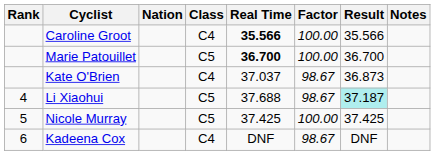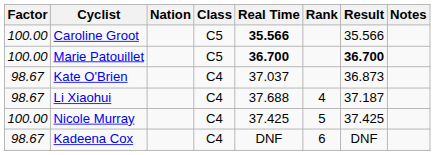 <table class="wikitable sortable" style="text-align:center;">
 <tr>
-<th>Rank</th>
+<th>Factor</th>
 <th>Cyclist</th>
 <th>Nation</th>
 <th>Class</th>
 <th>Real Time</th>
-<th>Factor</th>
+<th>Rank</th>
 <th>Result</th>
 <th>Notes</th>
 </tr>
 <tr>
-<td></td>
+<td><em>100.00</em></td>
 <td align=left><a href='#'>Caroline Groot</a></td>
 <td align=left></td>
-<td>C4</td>
+<td>C5</td>
 <td><strong>35.566</strong></td>
-<td><em>100.00</em></td>
+<td></td>
 <td>35.566</td>
 <td></td>
 </tr>
 <tr>
-<td></td>
+<td><em>100.00</em></td>
 <td align=left><a href='#'>Marie Patouillet</a></td>
 <td align=left></td>
 <td>C5</td>
 <td><strong>36.700</strong></td>
-<td><em>100.00</em></td>
-<td>36.700</td>
+<td></td>
+<td><strong>36.700</strong></td>
 <td></td>
 </tr>
 <tr>
-<td></td>
+<td><em>98.67</em></td>
 <td align=left><a href='#'>Kate O'Brien</a></td>
 <td align=left></td>
 <td>C4</td>
 <td>37.037</td>
-<td><em>98.67</em></td>
+<td></td>
 <td>36.873</td>
 <td></td>
 </tr>
 <tr>
-<td>4</td>
+<td><em>98.67</em></td>
 <td align=left><a href='#'>Li Xiaohui</a></td>
 <td align=left></td>
-<td>C5</td>
+<td>C4</td>
 <td>37.688</td>
-<td><em>98.67</em></td>
-<td style="background: paleturquoise;">37.187</td>
+<td>4</td>
+<td>37.187</td>
 <td></td>
 </tr>
 <tr>
-<td>5</td>
+<td><em>100.00</em></td>
 <td align=left><a href='#'>Nicole Murray</a></td>
 <td align=left></td>
-<td>C5</td>
+<td>C4</td>
 <td>37.425</td>
-<td><em>100.00</em></td>
+<td>5</td>
 <td>37.425</td>
 <td></td>
 </tr>
 <tr>
-<td>6</td>
+<td><em>98.67</em></td>
 <td align=left><a href='#'>Kadeena Cox</a></td>
 <td align=left></td>
 <td>C4</td>
 <td>DNF</td>
-<td><em>98.67</em></td>
+<td>6</td>
 <td>DNF</td>
 <td></td>
 </tr>
 </table>
